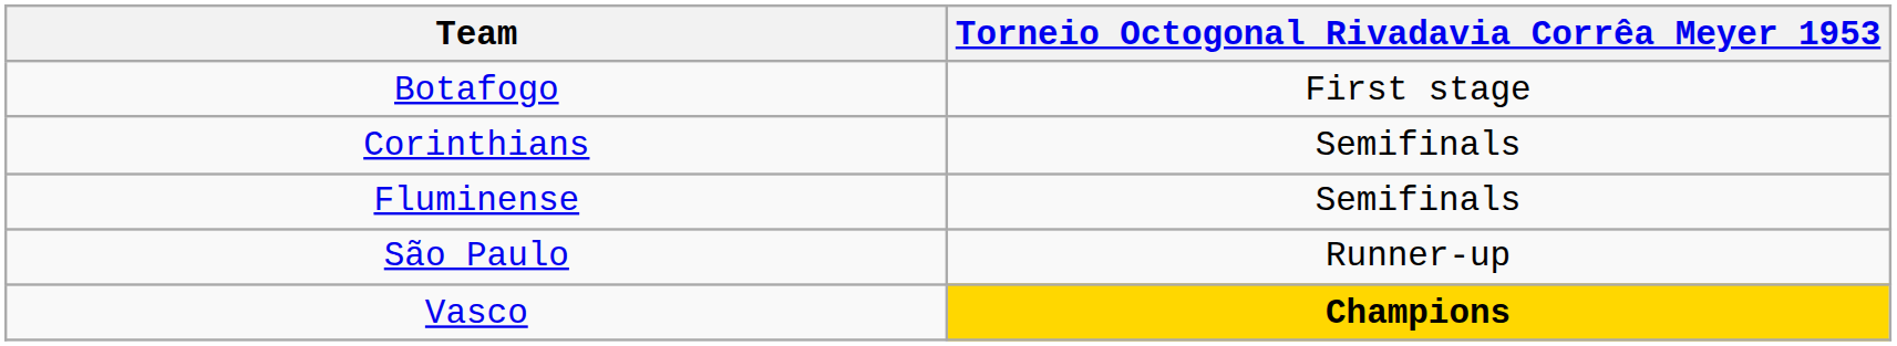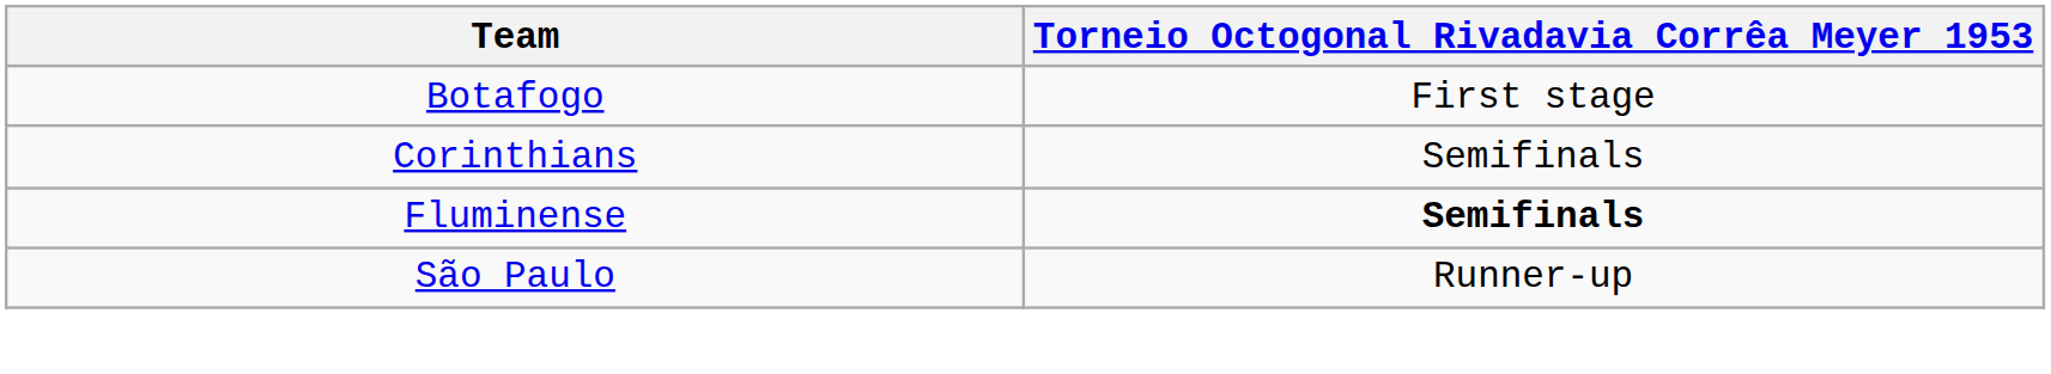 <table class="wikitable">
 <tr>
 <th width= 50%>Team</th>
 <th width= 50%><a href='#'>Torneio Octogonal Rivadavia Corrêa Meyer 1953</a></th>
 </tr>
 <tr align="center">
 <td><a href='#'>Botafogo</a></td>
 <td>First stage</td>
 </tr>
 <tr align="center">
 <td><a href='#'>Corinthians</a></td>
 <td>Semifinals</td>
 </tr>
 <tr align="center">
 <td><a href='#'>Fluminense</a></td>
-<td>Semifinals</td>
+<td><strong>Semifinals</strong></td>
 </tr>
 <tr align="center">
 <td><a href='#'>São Paulo</a></td>
 <td>Runner-up</td>
 </tr>
-<tr align="center">
-<td><a href='#'>Vasco</a></td>
-<td bgcolor = "gold"><strong>Champions</strong></td>
-</tr>
 </table>
